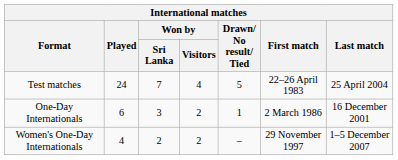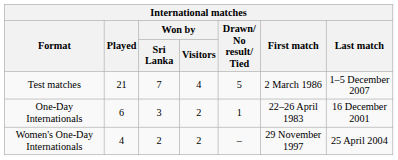 <table class="wikitable" style="font-size:100%; text-align:center">
 <tr>
 <th colspan="7">International matches</th>
 </tr>
 <tr>
 <th rowspan=2>Format</th>
 <th rowspan=2>Played</th>
 <th colspan=2>Won by</th>
 <th rowspan=2>Drawn/<br>No result/<br>Tied</th>
 <th rowspan=2>First match</th>
 <th rowspan=2>Last match</th>
 </tr>
 <tr>
 <th>Sri Lanka</th>
 <th>Visitors</th>
 </tr>
 <tr>
 <td>Test matches</td>
-<td>24</td>
+<td>21</td>
 <td>7</td>
 <td>4</td>
 <td>5</td>
-<td>22–26 April 1983</td>
-<td>25 April 2004</td>
+<td>2 March 1986</td>
+<td>1–5 December 2007</td>
 </tr>
 <tr>
 <td>One-Day Internationals</td>
 <td>6</td>
 <td>3</td>
 <td>2</td>
 <td>1</td>
-<td>2 March 1986</td>
+<td>22–26 April 1983</td>
 <td>16 December 2001</td>
 </tr>
 <tr>
 <td>Women's One-Day Internationals</td>
 <td>4</td>
 <td>2</td>
 <td>2</td>
 <td>–</td>
 <td>29 November 1997</td>
-<td>1–5 December 2007</td>
+<td>25 April 2004</td>
 </tr>
 </table>
